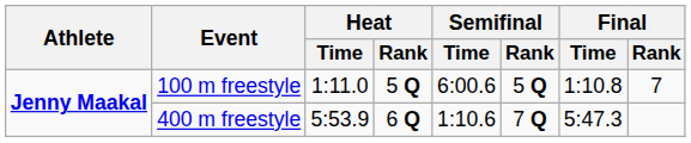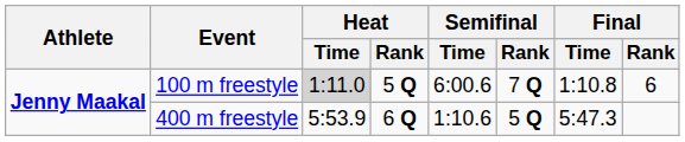 <table class=wikitable style="font-size:90%;">
 <tr>
 <th rowspan=2>Athlete</th>
 <th rowspan=2>Event</th>
 <th colspan=2>Heat</th>
 <th colspan=2>Semifinal</th>
 <th colspan=2>Final</th>
 </tr>
 <tr style="font-size:95%">
 <th>Time</th>
 <th>Rank</th>
 <th>Time</th>
 <th>Rank</th>
 <th>Time</th>
 <th>Rank</th>
 </tr>
 <tr align=center>
 <td rowspan=2 align=left><strong><a href='#'>Jenny Maakal</a></strong></td>
 <td align=left><a href='#'>100 m freestyle</a></td>
-<td>1:11.0</td>
+<td style="background: lightgrey;">1:11.0</td>
 <td>5 <strong>Q</strong></td>
 <td>6:00.6</td>
-<td>5 <strong>Q</strong></td>
+<td>7 <strong>Q</strong></td>
 <td>1:10.8</td>
-<td>7</td>
+<td>6</td>
 </tr>
 <tr align=center>
 <td align=left><a href='#'>400 m freestyle</a></td>
 <td>5:53.9</td>
 <td>6 <strong>Q</strong></td>
 <td>1:10.6</td>
-<td>7 <strong>Q</strong></td>
+<td>5 <strong>Q</strong></td>
 <td>5:47.3</td>
 <td></td>
 </tr>
 </table>
